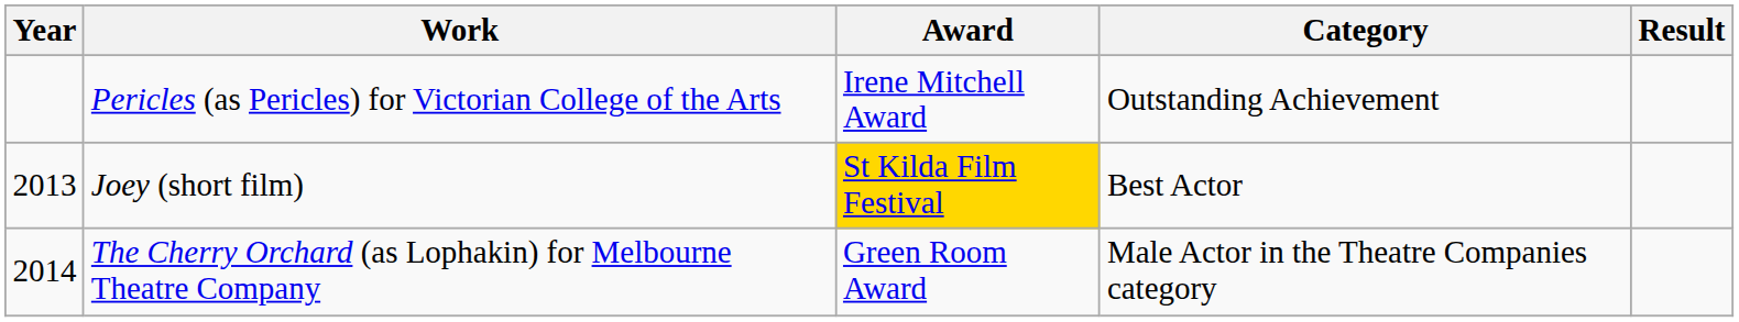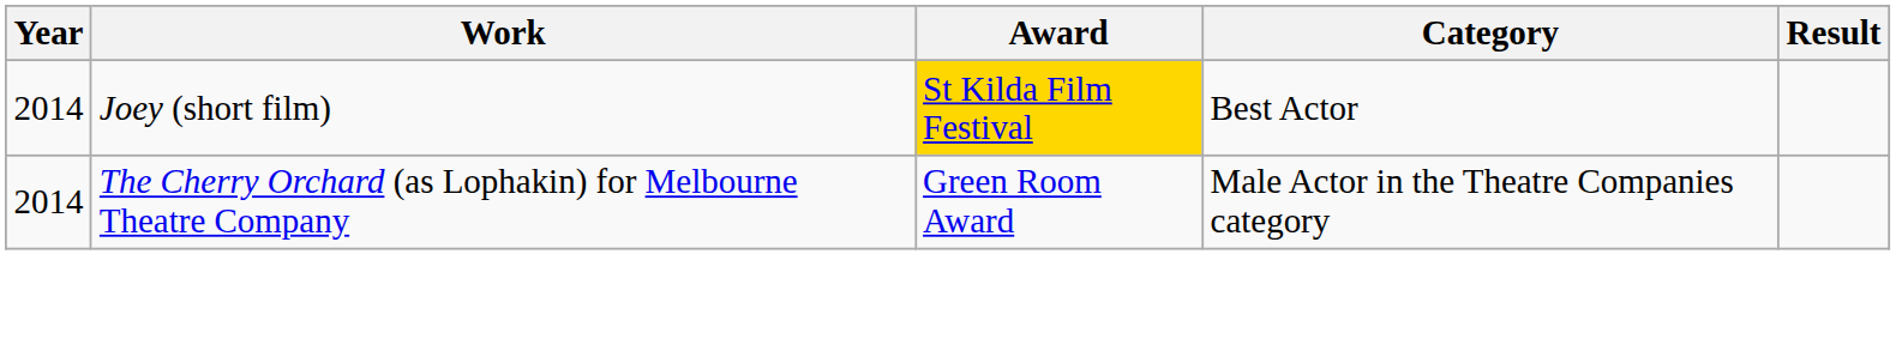 <table class=wikitable>
 <tr>
 <th>Year</th>
 <th>Work</th>
 <th>Award</th>
 <th>Category</th>
 <th>Result</th>
 </tr>
 <tr>
-<td></td>
-<td><em><a href='#'>Pericles</a></em> (as <a href='#'>Pericles</a>) for <a href='#'>Victorian College of the Arts</a></td>
-<td><a href='#'>Irene Mitchell Award</a></td>
-<td>Outstanding Achievement</td>
-<td></td>
-</tr>
-<tr>
-<td>2013</td>
+<td>2014</td>
 <td><em>Joey</em> (short film)</td>
 <td style="background: gold;"><a href='#'>St Kilda Film Festival</a></td>
 <td>Best Actor</td>
 <td></td>
 </tr>
 <tr>
 <td>2014</td>
 <td><em><a href='#'>The Cherry Orchard</a></em> (as Lophakin) for <a href='#'>Melbourne Theatre Company</a></td>
 <td><a href='#'>Green Room Award</a></td>
 <td>Male Actor in the Theatre Companies category</td>
 <td></td>
 </tr>
 </table>
